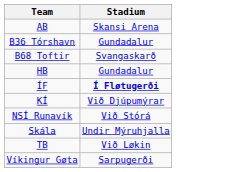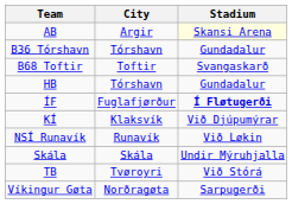 <table class="wikitable sortable" style="text-align: center;">
 <tr>
 <th>Team</th>
+<th>City</th>
 <th>Stadium</th>
 </tr>
 <tr>
 <td><a href='#'>AB</a></td>
-<td><a href='#'>Skansi Arena</a></td>
+<td><a href='#'>Argir</a></td>
+<td style="background: lightyellow;"><a href='#'>Skansi Arena</a></td>
 </tr>
 <tr>
 <td><a href='#'>B36 Tórshavn</a></td>
+<td><a href='#'>Tórshavn</a></td>
 <td><a href='#'>Gundadalur</a></td>
 </tr>
 <tr>
 <td><a href='#'>B68 Toftir</a></td>
+<td><a href='#'>Toftir</a></td>
 <td><a href='#'>Svangaskarð</a></td>
 </tr>
 <tr>
 <td><a href='#'>HB</a></td>
+<td><a href='#'>Tórshavn</a></td>
 <td><a href='#'>Gundadalur</a></td>
 </tr>
 <tr>
 <td><a href='#'>ÍF</a></td>
+<td><a href='#'>Fuglafjørður</a></td>
 <td><strong><a href='#'>Í Fløtugerði</a></strong></td>
 </tr>
 <tr>
 <td><a href='#'>KÍ</a></td>
+<td><a href='#'>Klaksvík</a></td>
 <td><a href='#'>Við Djúpumýrar</a></td>
 </tr>
 <tr>
 <td><a href='#'>NSÍ Runavík</a></td>
-<td><a href='#'>Við Stórá</a></td>
+<td><a href='#'>Runavík</a></td>
+<td><a href='#'>Við Løkin</a></td>
 </tr>
 <tr>
+<td><a href='#'>Skála</a></td>
 <td><a href='#'>Skála</a></td>
 <td><a href='#'>Undir Mýruhjalla</a></td>
 </tr>
 <tr>
 <td><a href='#'>TB</a></td>
-<td><a href='#'>Við Løkin</a></td>
+<td><a href='#'>Tvøroyri</a></td>
+<td><a href='#'>Við Stórá</a></td>
 </tr>
 <tr>
 <td><a href='#'>Víkingur Gøta</a></td>
+<td><a href='#'>Norðragøta</a></td>
 <td><a href='#'>Sarpugerði</a></td>
 </tr>
 </table>
